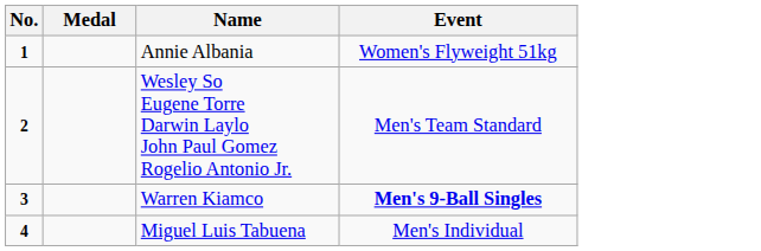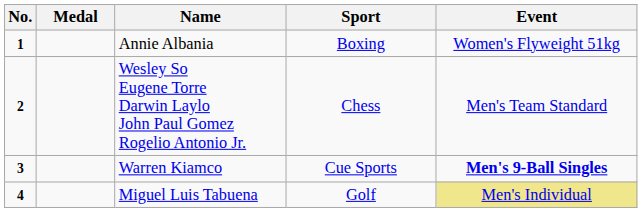 <table class="wikitable" style="font-size:100%; text-align:center;">
 <tr>
 <th width="10">No.</th>
 <th width="70">Medal</th>
 <th width="160">Name</th>
+<th width="140">Sport</th>
 <th width="190">Event</th>
 </tr>
 <tr>
 <td><small><strong>1</strong></small></td>
 <td></td>
 <td align=left>Annie Albania</td>
+<td> <a href='#'>Boxing</a></td>
 <td><a href='#'>Women's Flyweight 51kg</a></td>
 </tr>
 <tr>
 <td><small><strong>2</strong></small></td>
 <td></td>
 <td align=left><a href='#'>Wesley So</a><br><a href='#'>Eugene Torre</a><br><a href='#'>Darwin Laylo</a><br><a href='#'>John Paul Gomez</a><br><a href='#'>Rogelio Antonio Jr.</a></td>
+<td> <a href='#'>Chess</a></td>
 <td><a href='#'>Men's Team Standard</a></td>
 </tr>
 <tr>
 <td><small><strong>3</strong></small></td>
 <td></td>
 <td align=left><a href='#'>Warren Kiamco</a></td>
+<td> <a href='#'>Cue Sports</a></td>
 <td><strong><a href='#'>Men's 9-Ball Singles</a></strong></td>
 </tr>
 <tr>
 <td><small><strong>4</strong></small></td>
 <td></td>
 <td align=left><a href='#'>Miguel Luis Tabuena</a></td>
-<td><a href='#'>Men's Individual</a></td>
+<td> <a href='#'>Golf</a></td>
+<td style="background: khaki;"><a href='#'>Men's Individual</a></td>
 </tr>
 </table>
